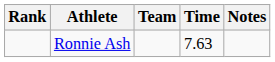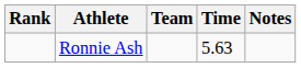 <table class="wikitable sortable">
 <tr>
 <th>Rank</th>
 <th>Athlete</th>
 <th>Team</th>
 <th>Time</th>
 <th>Notes</th>
 </tr>
 <tr>
 <td align=center></td>
 <td><a href='#'>Ronnie Ash</a></td>
 <td></td>
-<td>7.63</td>
+<td>5.63</td>
 <td></td>
 </tr>
 </table>
